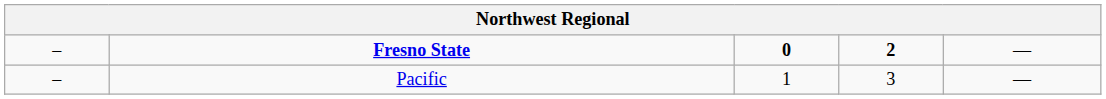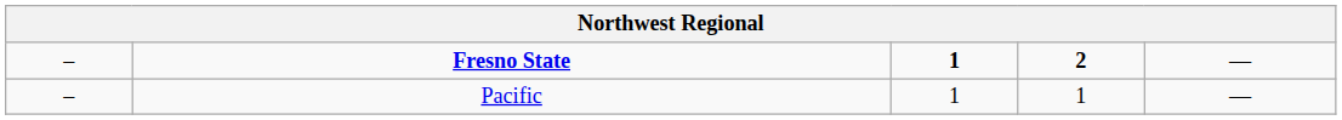 <table class="wikitable" style="font-size:90%; width: 55%; text-align: center">
 <tr>
 <th colspan=5>Northwest Regional</th>
 </tr>
 <tr>
 <td>–</td>
 <td><strong><a href='#'>Fresno State</a></strong></td>
-<td><strong>0</strong></td>
+<td><strong>1</strong></td>
 <td><strong>2</strong></td>
 <td>—</td>
 </tr>
 <tr>
 <td>–</td>
 <td><a href='#'>Pacific</a></td>
 <td>1</td>
-<td>3</td>
+<td>1</td>
 <td>—</td>
 </tr>
 </table>
